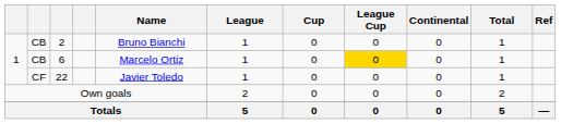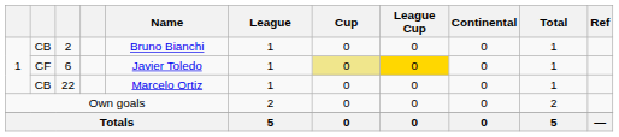 <table class="wikitable sortable" style="font-size: 95%; text-align: center;">
 <tr>
 <th style="width:25px; background:#; color:;"></th>
 <th style="width:25px; background:#; color:;"></th>
 <th style="width:25px; background:#; color:;"></th>
 <th style="width:25px; background:#; color:;"></th>
 <th style="width:150px; background:#; color:;">Name</th>
 <th style="width:100px; background:#; color:;">League</th>
 <th style="width:80px; background:#; color:;">Cup</th>
 <th style="width:80px; background:#; color:;">League Cup</th>
 <th style="width:80px; background:#; color:;">Continental</th>
 <th style="width:80px; background:#; color:;"><strong>Total</strong></th>
 <th style="width:10px; background:#; color:;"><strong>Ref</strong></th>
 </tr>
 <tr>
 <td rowspan=3>1</td>
 <td>CB</td>
 <td>2</td>
 <td></td>
 <td data-sort-value="Bianchi, Bruno"><a href='#'>Bruno Bianchi</a></td>
 <td>1</td>
 <td>0</td>
 <td>0</td>
 <td>0</td>
 <td>1</td>
 <td></td>
 </tr>
 <tr>
-<td>CB</td>
+<td>CF</td>
 <td>6</td>
 <td></td>
-<td data-sort-value="Ortiz, Marcelo"><a href='#'>Marcelo Ortiz</a></td>
+<td data-sort-value="Toledo, Javier"><a href='#'>Javier Toledo</a></td>
 <td>1</td>
-<td>0</td>
+<td style="background: khaki;">0</td>
 <td style="background: gold;">0</td>
 <td>0</td>
 <td>1</td>
 <td></td>
 </tr>
 <tr>
-<td>CF</td>
+<td>CB</td>
 <td>22</td>
 <td></td>
-<td data-sort-value="Toledo, Javier"><a href='#'>Javier Toledo</a></td>
+<td data-sort-value="Ortiz, Marcelo"><a href='#'>Marcelo Ortiz</a></td>
 <td>1</td>
 <td>0</td>
 <td>0</td>
 <td>0</td>
 <td>1</td>
 <td></td>
 </tr>
 <tr>
 <td colspan="5">Own goals</td>
 <td>2</td>
 <td>0</td>
 <td>0</td>
 <td>0</td>
 <td>2</td>
 <td></td>
 </tr>
 <tr>
 </tr>
 <tr class="sortbottom">
 </tr>
 <tr class="sortbottom">
 <th colspan=5><strong>Totals</strong></th>
 <th><strong>5</strong></th>
 <th><strong>0</strong></th>
 <th><strong>0</strong></th>
 <th><strong>0</strong></th>
 <th><strong>5</strong></th>
 <th><strong>—</strong></th>
 </tr>
 </table>
